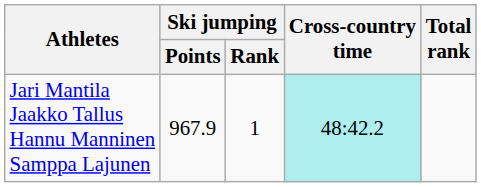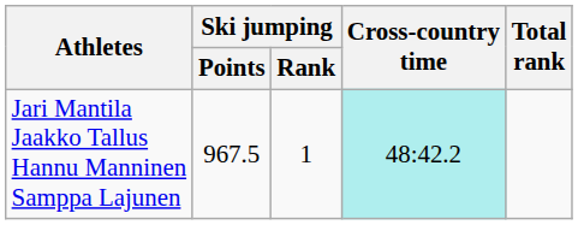 <table class="wikitable" border="1" style="font-size:90%">
 <tr>
 <th rowspan="2">Athletes</th>
 <th colspan="2">Ski jumping</th>
 <th rowspan="2">Cross-country <br> time</th>
 <th rowspan="2">Total <br> rank</th>
 </tr>
 <tr>
 <th>Points</th>
 <th>Rank</th>
 </tr>
 <tr>
 <td><a href='#'>Jari Mantila</a><br><a href='#'>Jaakko Tallus</a><br><a href='#'>Hannu Manninen</a><br><a href='#'>Samppa Lajunen</a></td>
-<td align=center>967.9</td>
+<td align=center>967.5</td>
 <td align=center>1</td>
 <td align=center style="background: paleturquoise;">48:42.2</td>
 <td align=center></td>
 </tr>
 </table>
